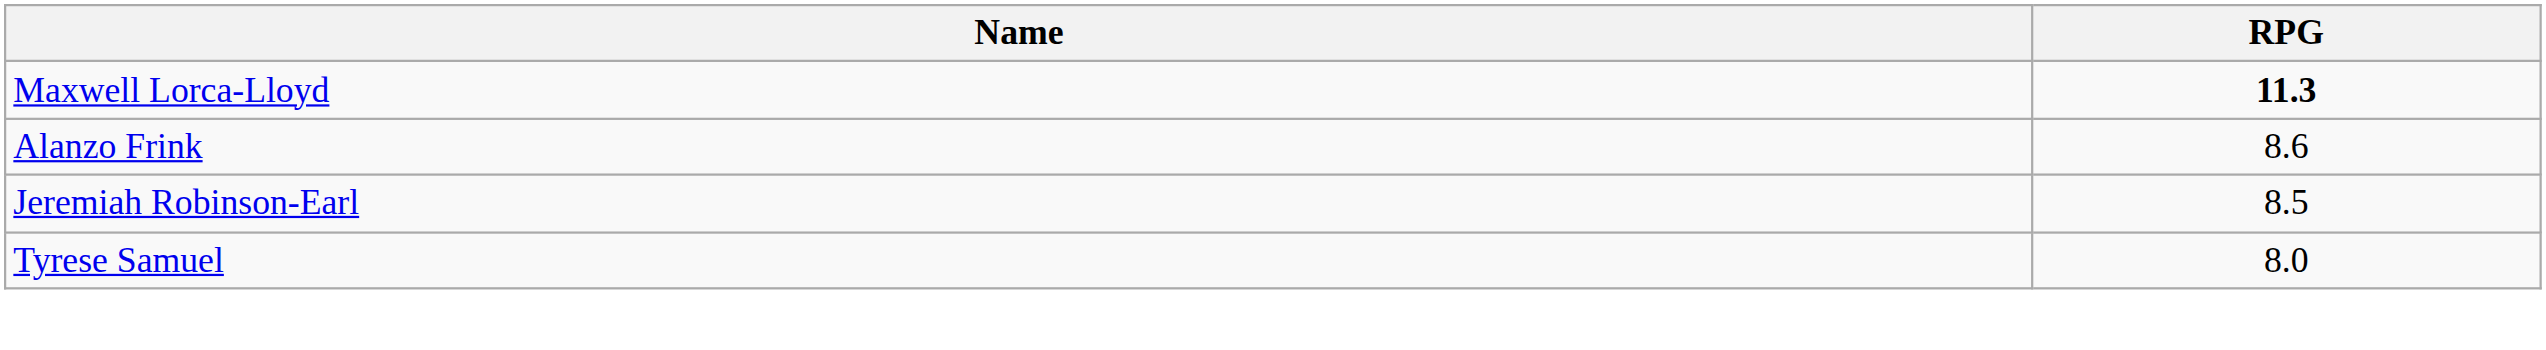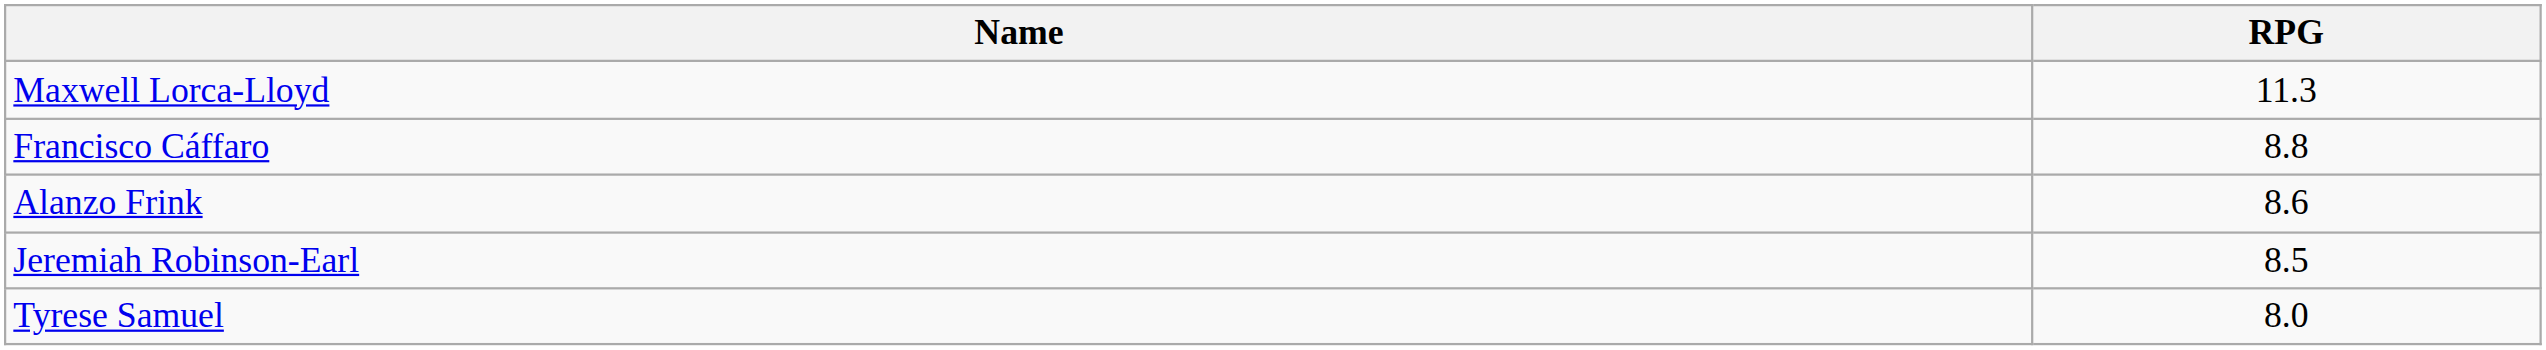 <table class=wikitable width="90%">
 <tr>
 <th width="80%">Name</th>
 <th width="20%">RPG</th>
 </tr>
 <tr>
 <td> <a href='#'>Maxwell Lorca-Lloyd</a></td>
-<td align=center><strong>11.3</strong></td>
+<td align=center>11.3</td>
+</tr>
+<tr>
+<td> <a href='#'>Francisco Cáffaro</a></td>
+<td align=center>8.8</td>
 </tr>
 <tr>
 <td> <a href='#'>Alanzo Frink</a></td>
 <td align=center>8.6</td>
 </tr>
 <tr>
 <td> <a href='#'>Jeremiah Robinson-Earl</a></td>
 <td align=center>8.5</td>
 </tr>
 <tr>
 <td> <a href='#'>Tyrese Samuel</a></td>
 <td align=center>8.0</td>
 </tr>
 </table>
